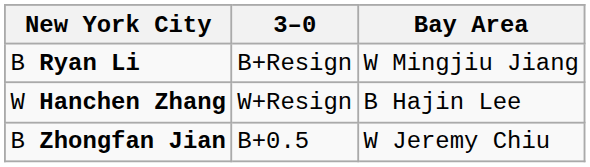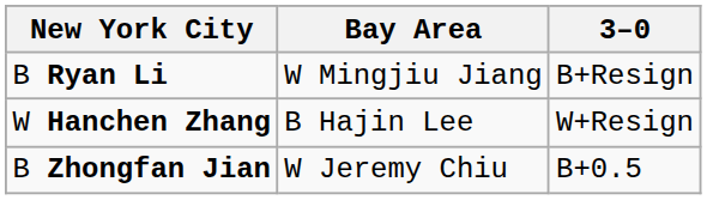 <table class="wikitable">
 <tr>
 <th>New York City</th>
+<th>Bay Area</th>
 <th>3–0</th>
-<th>Bay Area</th>
 </tr>
 <tr>
 <td>B <strong>Ryan Li</strong></td>
+<td>W Mingjiu Jiang</td>
 <td>B+Resign</td>
-<td>W Mingjiu Jiang</td>
 </tr>
 <tr>
 <td>W <strong>Hanchen Zhang</strong></td>
+<td>B Hajin Lee</td>
 <td>W+Resign</td>
-<td>B Hajin Lee</td>
 </tr>
 <tr>
 <td>B <strong>Zhongfan Jian</strong></td>
+<td>W Jeremy Chiu</td>
 <td>B+0.5</td>
-<td>W Jeremy Chiu</td>
 </tr>
 </table>
